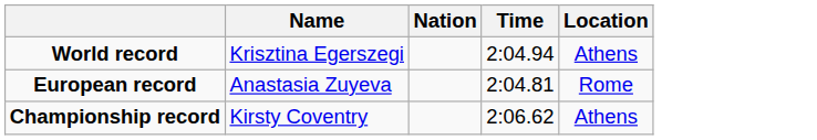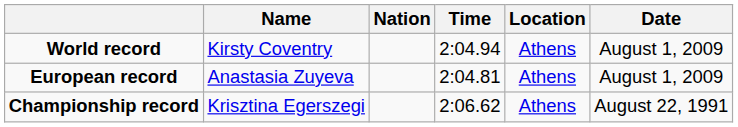 <table class=wikitable style=text-align:center>
 <tr>
 <th></th>
 <th>Name</th>
 <th>Nation</th>
 <th>Time</th>
 <th>Location</th>
+<th>Date</th>
 </tr>
 <tr>
 <td><strong>World record</strong></td>
-<td align=left><a href='#'>Krisztina Egerszegi</a></td>
+<td align=left><a href='#'>Kirsty Coventry</a></td>
 <td align=left></td>
 <td align=left>2:04.94</td>
 <td><a href='#'>Athens</a></td>
+<td>August 1, 2009</td>
 </tr>
 <tr>
 <td><strong>European record</strong></td>
 <td align=left><a href='#'>Anastasia Zuyeva</a></td>
 <td align=left></td>
 <td align=left>2:04.81</td>
-<td><a href='#'>Rome</a></td>
+<td><a href='#'>Athens</a></td>
+<td>August 1, 2009</td>
 </tr>
 <tr>
 <td><strong>Championship record</strong></td>
-<td align=left><a href='#'>Kirsty Coventry</a></td>
+<td align=left><a href='#'>Krisztina Egerszegi</a></td>
 <td align=left></td>
 <td align=left>2:06.62</td>
 <td><a href='#'>Athens</a></td>
+<td>August 22, 1991</td>
 </tr>
 </table>
